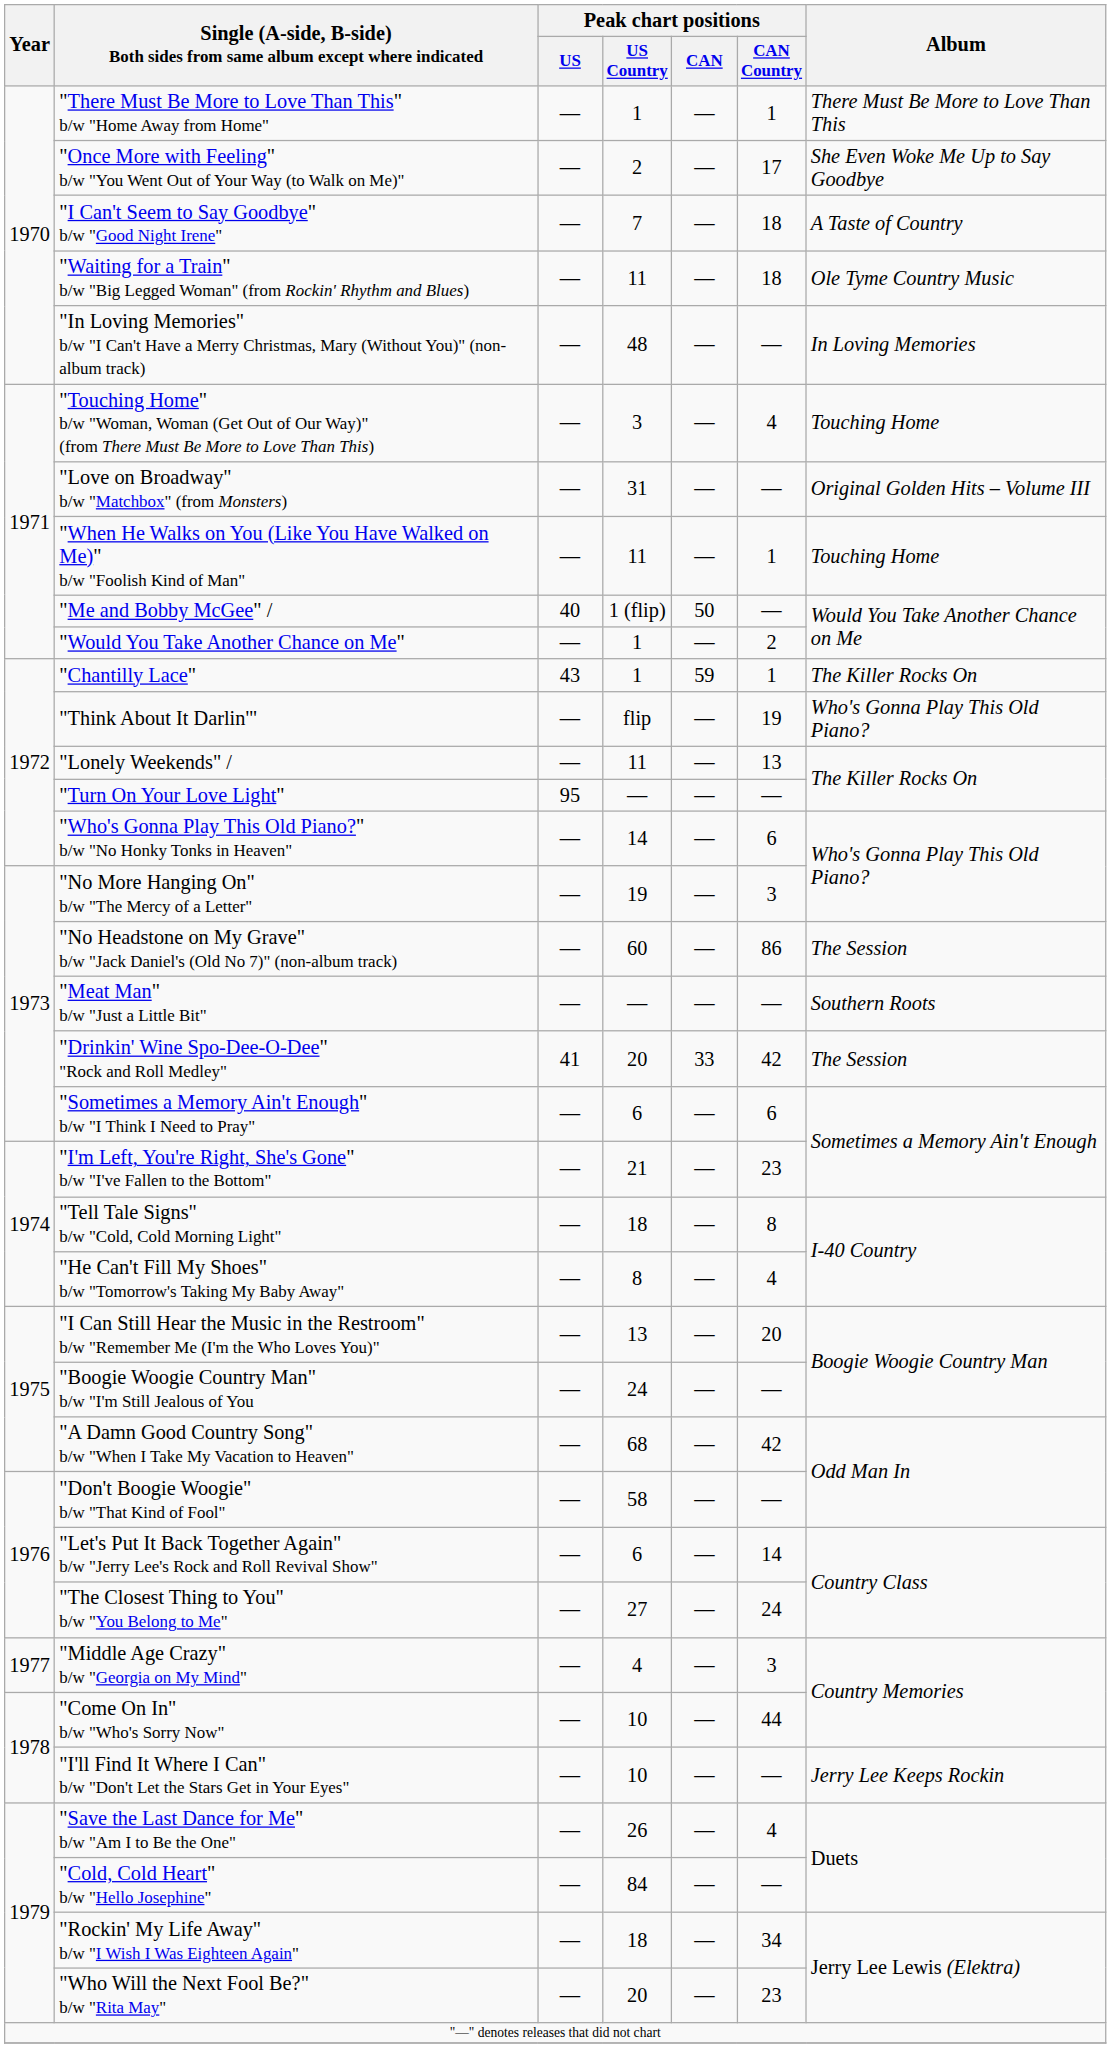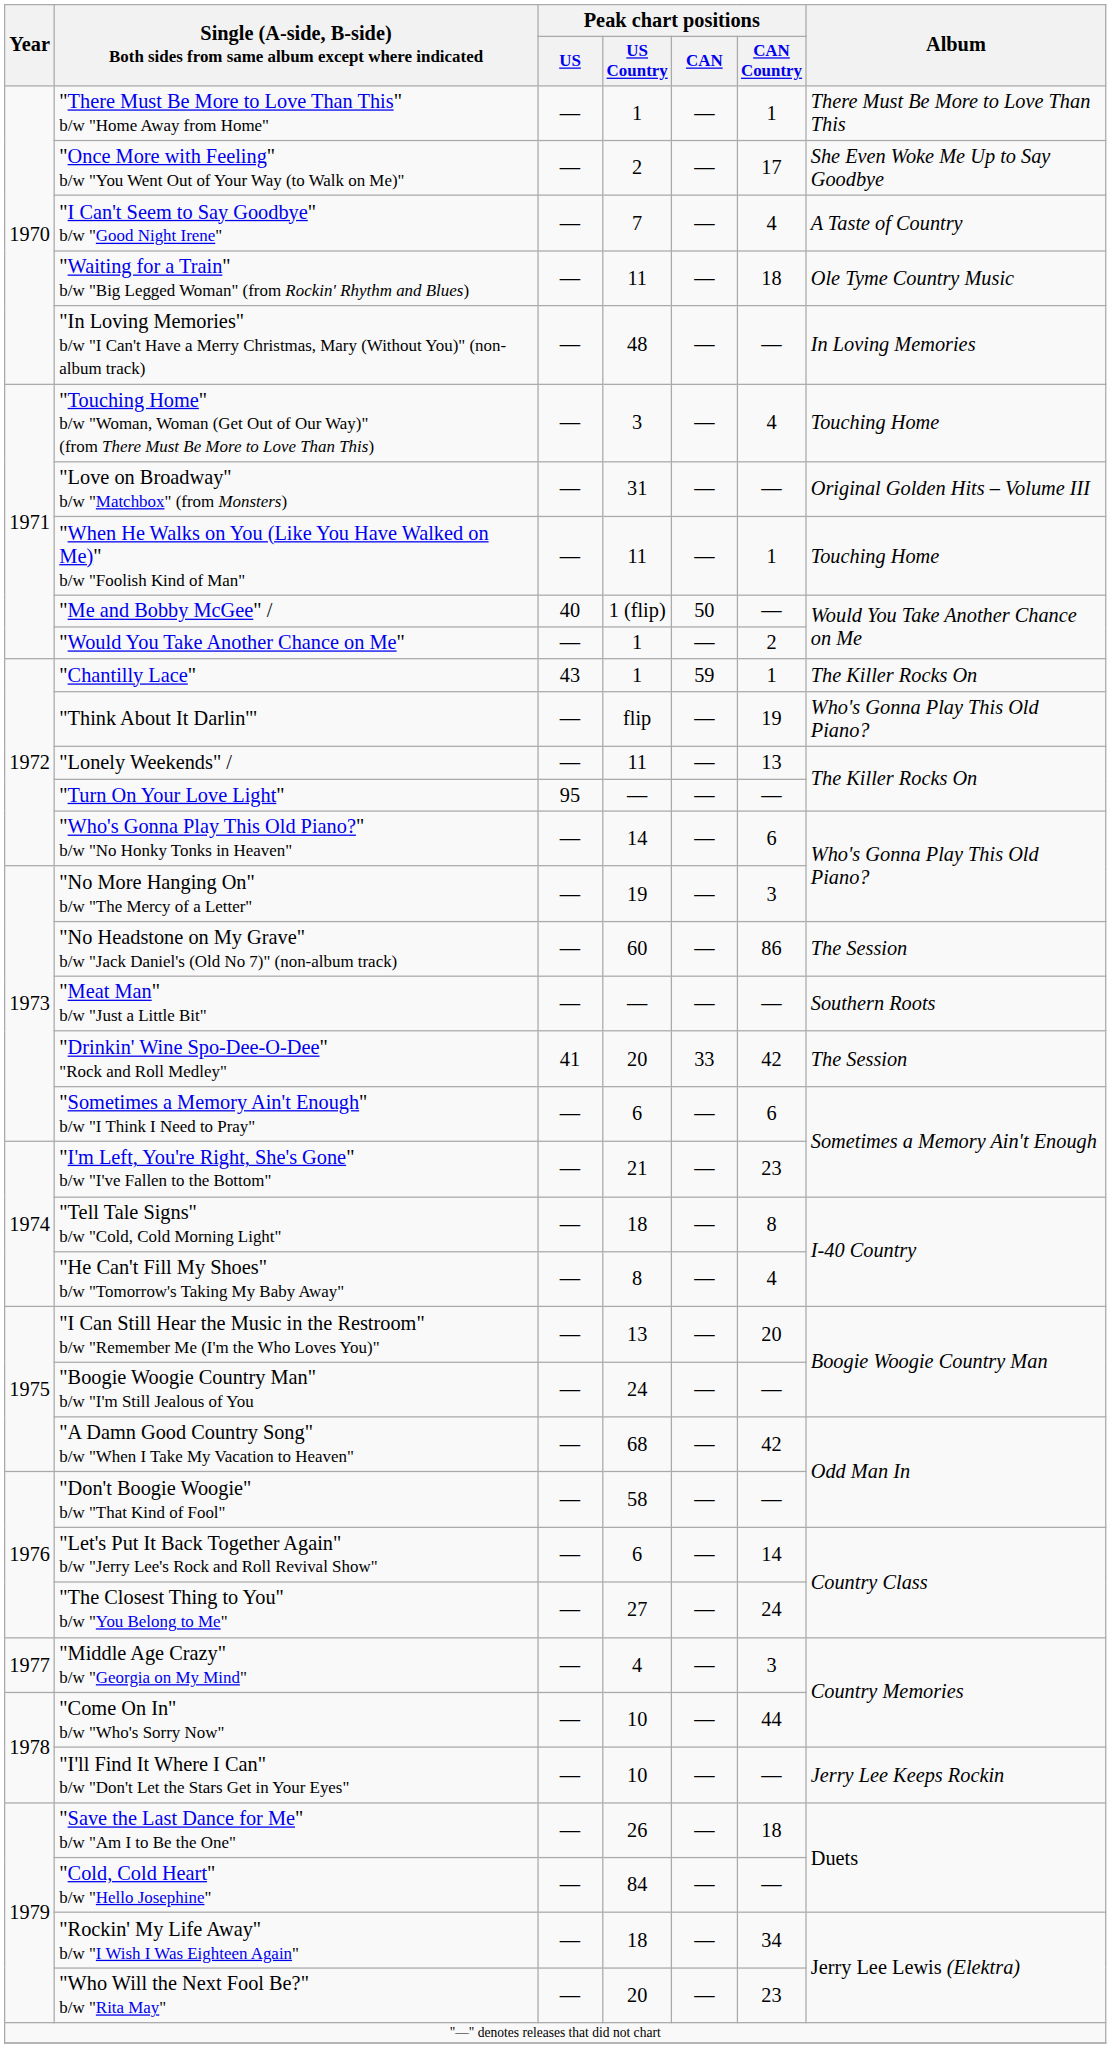 <table class="wikitable">
 <tr>
 <th rowspan="2">Year</th>
 <th rowspan="2">Single (A-side, B-side)<br><small>Both sides from same album except where indicated</small></th>
 <th colspan="4">Peak chart positions</th>
 <th rowspan="2">Album</th>
 </tr>
 <tr style="font-size:smaller;">
 <th width="45"><a href='#'>US</a></th>
 <th width="45"><a href='#'>US Country</a></th>
 <th width="45"><a href='#'>CAN</a></th>
 <th width="45"><a href='#'>CAN Country</a></th>
 </tr>
 <tr>
 <td rowspan="5">1970</td>
 <td>"<a href='#'>There Must Be More to Love Than This</a>"<br><small>b/w "Home Away from Home"</small></td>
 <td align="center">—</td>
 <td align="center">1</td>
 <td align="center">—</td>
 <td align="center">1</td>
 <td><em>There Must Be More to Love Than This</em></td>
 </tr>
 <tr>
 <td>"<a href='#'>Once More with Feeling</a>"<br><small>b/w "You Went Out of Your Way (to Walk on Me)"</small></td>
 <td align="center">—</td>
 <td align="center">2</td>
 <td align="center">—</td>
 <td align="center">17</td>
 <td><em>She Even Woke Me Up to Say Goodbye</em></td>
 </tr>
 <tr>
 <td>"<a href='#'>I Can't Seem to Say Goodbye</a>"<br><small>b/w "<a href='#'>Good Night Irene</a>"</small></td>
 <td align="center">—</td>
 <td align="center">7</td>
 <td align="center">—</td>
-<td align="center">18</td>
+<td align="center">4</td>
 <td><em>A Taste of Country</em></td>
 </tr>
 <tr>
 <td>"<a href='#'>Waiting for a Train</a>"<br><small>b/w "Big Legged Woman" (from <em>Rockin' Rhythm and Blues</em>)</small></td>
 <td align="center">—</td>
 <td align="center">11</td>
 <td align="center">—</td>
 <td align="center">18</td>
 <td><em>Ole Tyme Country Music</em></td>
 </tr>
 <tr>
 <td>"In Loving Memories"<br><small>b/w "I Can't Have a Merry Christmas, Mary (Without You)" (non-album track)</small></td>
 <td align="center">—</td>
 <td align="center">48</td>
 <td align="center">—</td>
 <td align="center">—</td>
 <td><em>In Loving Memories</em></td>
 </tr>
 <tr>
 <td rowspan="5">1971</td>
 <td>"<a href='#'>Touching Home</a>"<br><small>b/w "Woman, Woman (Get Out of Our Way)"<br>(from <em>There Must Be More to Love Than This</em>)</small></td>
 <td align="center">—</td>
 <td align="center">3</td>
 <td align="center">—</td>
 <td align="center">4</td>
 <td><em>Touching Home</em></td>
 </tr>
 <tr>
 <td>"Love on Broadway"<br><small>b/w "<a href='#'>Matchbox</a>" (from <em>Monsters</em>)</small></td>
 <td align="center">—</td>
 <td align="center">31</td>
 <td align="center">—</td>
 <td align="center">—</td>
 <td><em>Original Golden Hits – Volume III</em></td>
 </tr>
 <tr>
 <td>"<a href='#'>When He Walks on You (Like You Have Walked on Me)</a>"<br><small>b/w "Foolish Kind of Man"</small></td>
 <td align="center">—</td>
 <td align="center">11</td>
 <td align="center">—</td>
 <td align="center">1</td>
 <td><em>Touching Home</em></td>
 </tr>
 <tr>
 <td>"<a href='#'>Me and Bobby McGee</a>" /</td>
 <td align="center">40</td>
 <td align="center">1 (flip)</td>
 <td align="center">50</td>
 <td align="center">—</td>
 <td rowspan="2"><em>Would You Take Another Chance on Me</em></td>
 </tr>
 <tr>
 <td>"<a href='#'>Would You Take Another Chance on Me</a>"</td>
 <td align="center">—</td>
 <td align="center">1</td>
 <td align="center">—</td>
 <td align="center">2</td>
 </tr>
 <tr>
 <td rowspan="5">1972</td>
 <td>"<a href='#'>Chantilly Lace</a>"</td>
 <td align="center">43</td>
 <td align="center">1</td>
 <td align="center">59</td>
 <td align="center">1</td>
 <td><em>The Killer Rocks On</em></td>
 </tr>
 <tr>
 <td>"Think About It Darlin'"</td>
 <td align="center">—</td>
 <td align="center">flip</td>
 <td align="center">—</td>
 <td align="center">19</td>
 <td><em>Who's Gonna Play This Old Piano?</em></td>
 </tr>
 <tr>
 <td>"Lonely Weekends" /</td>
 <td align="center">—</td>
 <td align="center">11</td>
 <td align="center">—</td>
 <td align="center">13</td>
 <td rowspan="2"><em>The Killer Rocks On</em></td>
 </tr>
 <tr>
 <td>"<a href='#'>Turn On Your Love Light</a>"</td>
 <td align="center">95</td>
 <td align="center">—</td>
 <td align="center">—</td>
 <td align="center">—</td>
 </tr>
 <tr>
 <td>"<a href='#'>Who's Gonna Play This Old Piano?</a>"<br><small>b/w "No Honky Tonks in Heaven"</small></td>
 <td align="center">—</td>
 <td align="center">14</td>
 <td align="center">—</td>
 <td align="center">6</td>
 <td rowspan="2"><em>Who's Gonna Play This Old Piano?</em></td>
 </tr>
 <tr>
 <td rowspan="5">1973</td>
 <td>"No More Hanging On"<br><small>b/w "The Mercy of a Letter"</small></td>
 <td align="center">—</td>
 <td align="center">19</td>
 <td align="center">—</td>
 <td align="center">3</td>
 </tr>
 <tr>
 <td>"No Headstone on My Grave"<br><small>b/w "Jack Daniel's (Old No 7)" (non-album track)</small></td>
 <td align="center">—</td>
 <td align="center">60</td>
 <td align="center">—</td>
 <td align="center">86</td>
 <td><em>The Session</em></td>
 </tr>
 <tr>
 <td>"<a href='#'>Meat Man</a>"<br><small>b/w "Just a Little Bit"</small></td>
 <td align="center">—</td>
 <td align="center">—</td>
 <td align="center">—</td>
 <td align="center">—</td>
 <td><em>Southern Roots</em></td>
 </tr>
 <tr>
 <td>"<a href='#'>Drinkin' Wine Spo-Dee-O-Dee</a>"<br><small> "Rock and Roll Medley"</small></td>
 <td align="center">41</td>
 <td align="center">20</td>
 <td align="center">33</td>
 <td align="center">42</td>
 <td><em>The Session</em></td>
 </tr>
 <tr>
 <td>"<a href='#'>Sometimes a Memory Ain't Enough</a>"<br><small>b/w "I Think I Need to Pray"</small></td>
 <td align="center">—</td>
 <td align="center">6</td>
 <td align="center">—</td>
 <td align="center">6</td>
 <td rowspan="2"><em>Sometimes a Memory Ain't Enough</em></td>
 </tr>
 <tr>
 <td rowspan="3">1974</td>
 <td>"<a href='#'>I'm Left, You're Right, She's Gone</a>"<br><small>b/w "I've Fallen to the Bottom"</small></td>
 <td align="center">—</td>
 <td align="center">21</td>
 <td align="center">—</td>
 <td align="center">23</td>
 </tr>
 <tr>
 <td>"Tell Tale Signs"<br><small>b/w "Cold, Cold Morning Light"</small></td>
 <td align="center">—</td>
 <td align="center">18</td>
 <td align="center">—</td>
 <td align="center">8</td>
 <td rowspan="2"><em>I-40 Country</em></td>
 </tr>
 <tr>
 <td>"He Can't Fill My Shoes"<br><small>b/w "Tomorrow's Taking My Baby Away"</small></td>
 <td align="center">—</td>
 <td align="center">8</td>
 <td align="center">—</td>
 <td align="center">4</td>
 </tr>
 <tr>
 <td rowspan="3">1975</td>
 <td>"I Can Still Hear the Music in the Restroom"<br><small>b/w "Remember Me (I'm the Who Loves You)"</small></td>
 <td align="center">—</td>
 <td align="center">13</td>
 <td align="center">—</td>
 <td align="center">20</td>
 <td rowspan="2"><em>Boogie Woogie Country Man</em></td>
 </tr>
 <tr>
 <td>"Boogie Woogie Country Man"<br><small>b/w "I'm Still Jealous of You</small></td>
 <td align="center">—</td>
 <td align="center">24</td>
 <td align="center">—</td>
 <td align="center">—</td>
 </tr>
 <tr>
 <td>"A Damn Good Country Song"<br><small>b/w "When I Take My Vacation to Heaven"</small></td>
 <td align="center">—</td>
 <td align="center">68</td>
 <td align="center">—</td>
 <td align="center">42</td>
 <td rowspan="2"><em>Odd Man In</em></td>
 </tr>
 <tr>
 <td rowspan="3">1976</td>
 <td>"Don't Boogie Woogie"<br><small>b/w "That Kind of Fool"</small></td>
 <td align="center">—</td>
 <td align="center">58</td>
 <td align="center">—</td>
 <td align="center">—</td>
 </tr>
 <tr>
 <td>"Let's Put It Back Together Again"<br><small>b/w "Jerry Lee's Rock and Roll Revival Show"</small></td>
 <td align="center">—</td>
 <td align="center">6</td>
 <td align="center">—</td>
 <td align="center">14</td>
 <td rowspan="2"><em>Country Class</em></td>
 </tr>
 <tr>
 <td>"The Closest Thing to You"<br><small>b/w "<a href='#'>You Belong to Me</a>"</small></td>
 <td align="center">—</td>
 <td align="center">27</td>
 <td align="center">—</td>
 <td align="center">24</td>
 </tr>
 <tr>
 <td>1977</td>
 <td>"Middle Age Crazy"<br><small>b/w "<a href='#'>Georgia on My Mind</a>"</small></td>
 <td align="center">—</td>
 <td align="center">4</td>
 <td align="center">—</td>
 <td align="center">3</td>
 <td rowspan="2"><em>Country Memories</em></td>
 </tr>
 <tr>
 <td rowspan="2">1978</td>
 <td>"Come On In"<br><small>b/w "Who's Sorry Now"</small></td>
 <td align="center">—</td>
 <td align="center">10</td>
 <td align="center">—</td>
 <td align="center">44</td>
 </tr>
 <tr>
 <td>"I'll Find It Where I Can"<br><small>b/w "Don't Let the Stars Get in Your Eyes"</small></td>
 <td align="center">—</td>
 <td align="center">10</td>
 <td align="center">—</td>
 <td align="center">—</td>
 <td><em>Jerry Lee Keeps Rockin<strong></td>
 </tr>
 <tr>
 <td rowspan="4">1979</td>
 <td>"<a href='#'>Save the Last Dance for Me</a>"<br><small>b/w "Am I to Be the One"</small></td>
 <td align="center">—</td>
 <td align="center">26</td>
 <td align="center">—</td>
-<td align="center">4</td>
+<td align="center">18</td>
 <td rowspan="2"></em>Duets<em></td>
 </tr>
 <tr>
 <td>"<a href='#'>Cold, Cold Heart</a>"<br><small>b/w "<a href='#'>Hello Josephine</a>"</small></td>
 <td align="center">—</td>
 <td align="center">84</td>
 <td align="center">—</td>
 <td align="center">—</td>
 </tr>
 <tr>
 <td>"Rockin' My Life Away"<br><small>b/w "<a href='#'>I Wish I Was Eighteen Again</a>"</small></td>
 <td align="center">—</td>
 <td align="center">18</td>
 <td align="center">—</td>
 <td align="center">34</td>
 <td rowspan="2"></em>Jerry Lee Lewis<em> (Elektra)</td>
 </tr>
 <tr>
 <td>"Who Will the Next Fool Be?"<br><small>b/w "<a href='#'>Rita May</a>"</small></td>
 <td align="center">—</td>
 <td align="center">20</td>
 <td align="center">—</td>
 <td align="center">23</td>
 </tr>
 <tr>
 <td align="center" colspan="7" style="font-size:8pt">"—" denotes releases that did not chart</td>
 </tr>
 <tr>
 </tr>
 </table>
